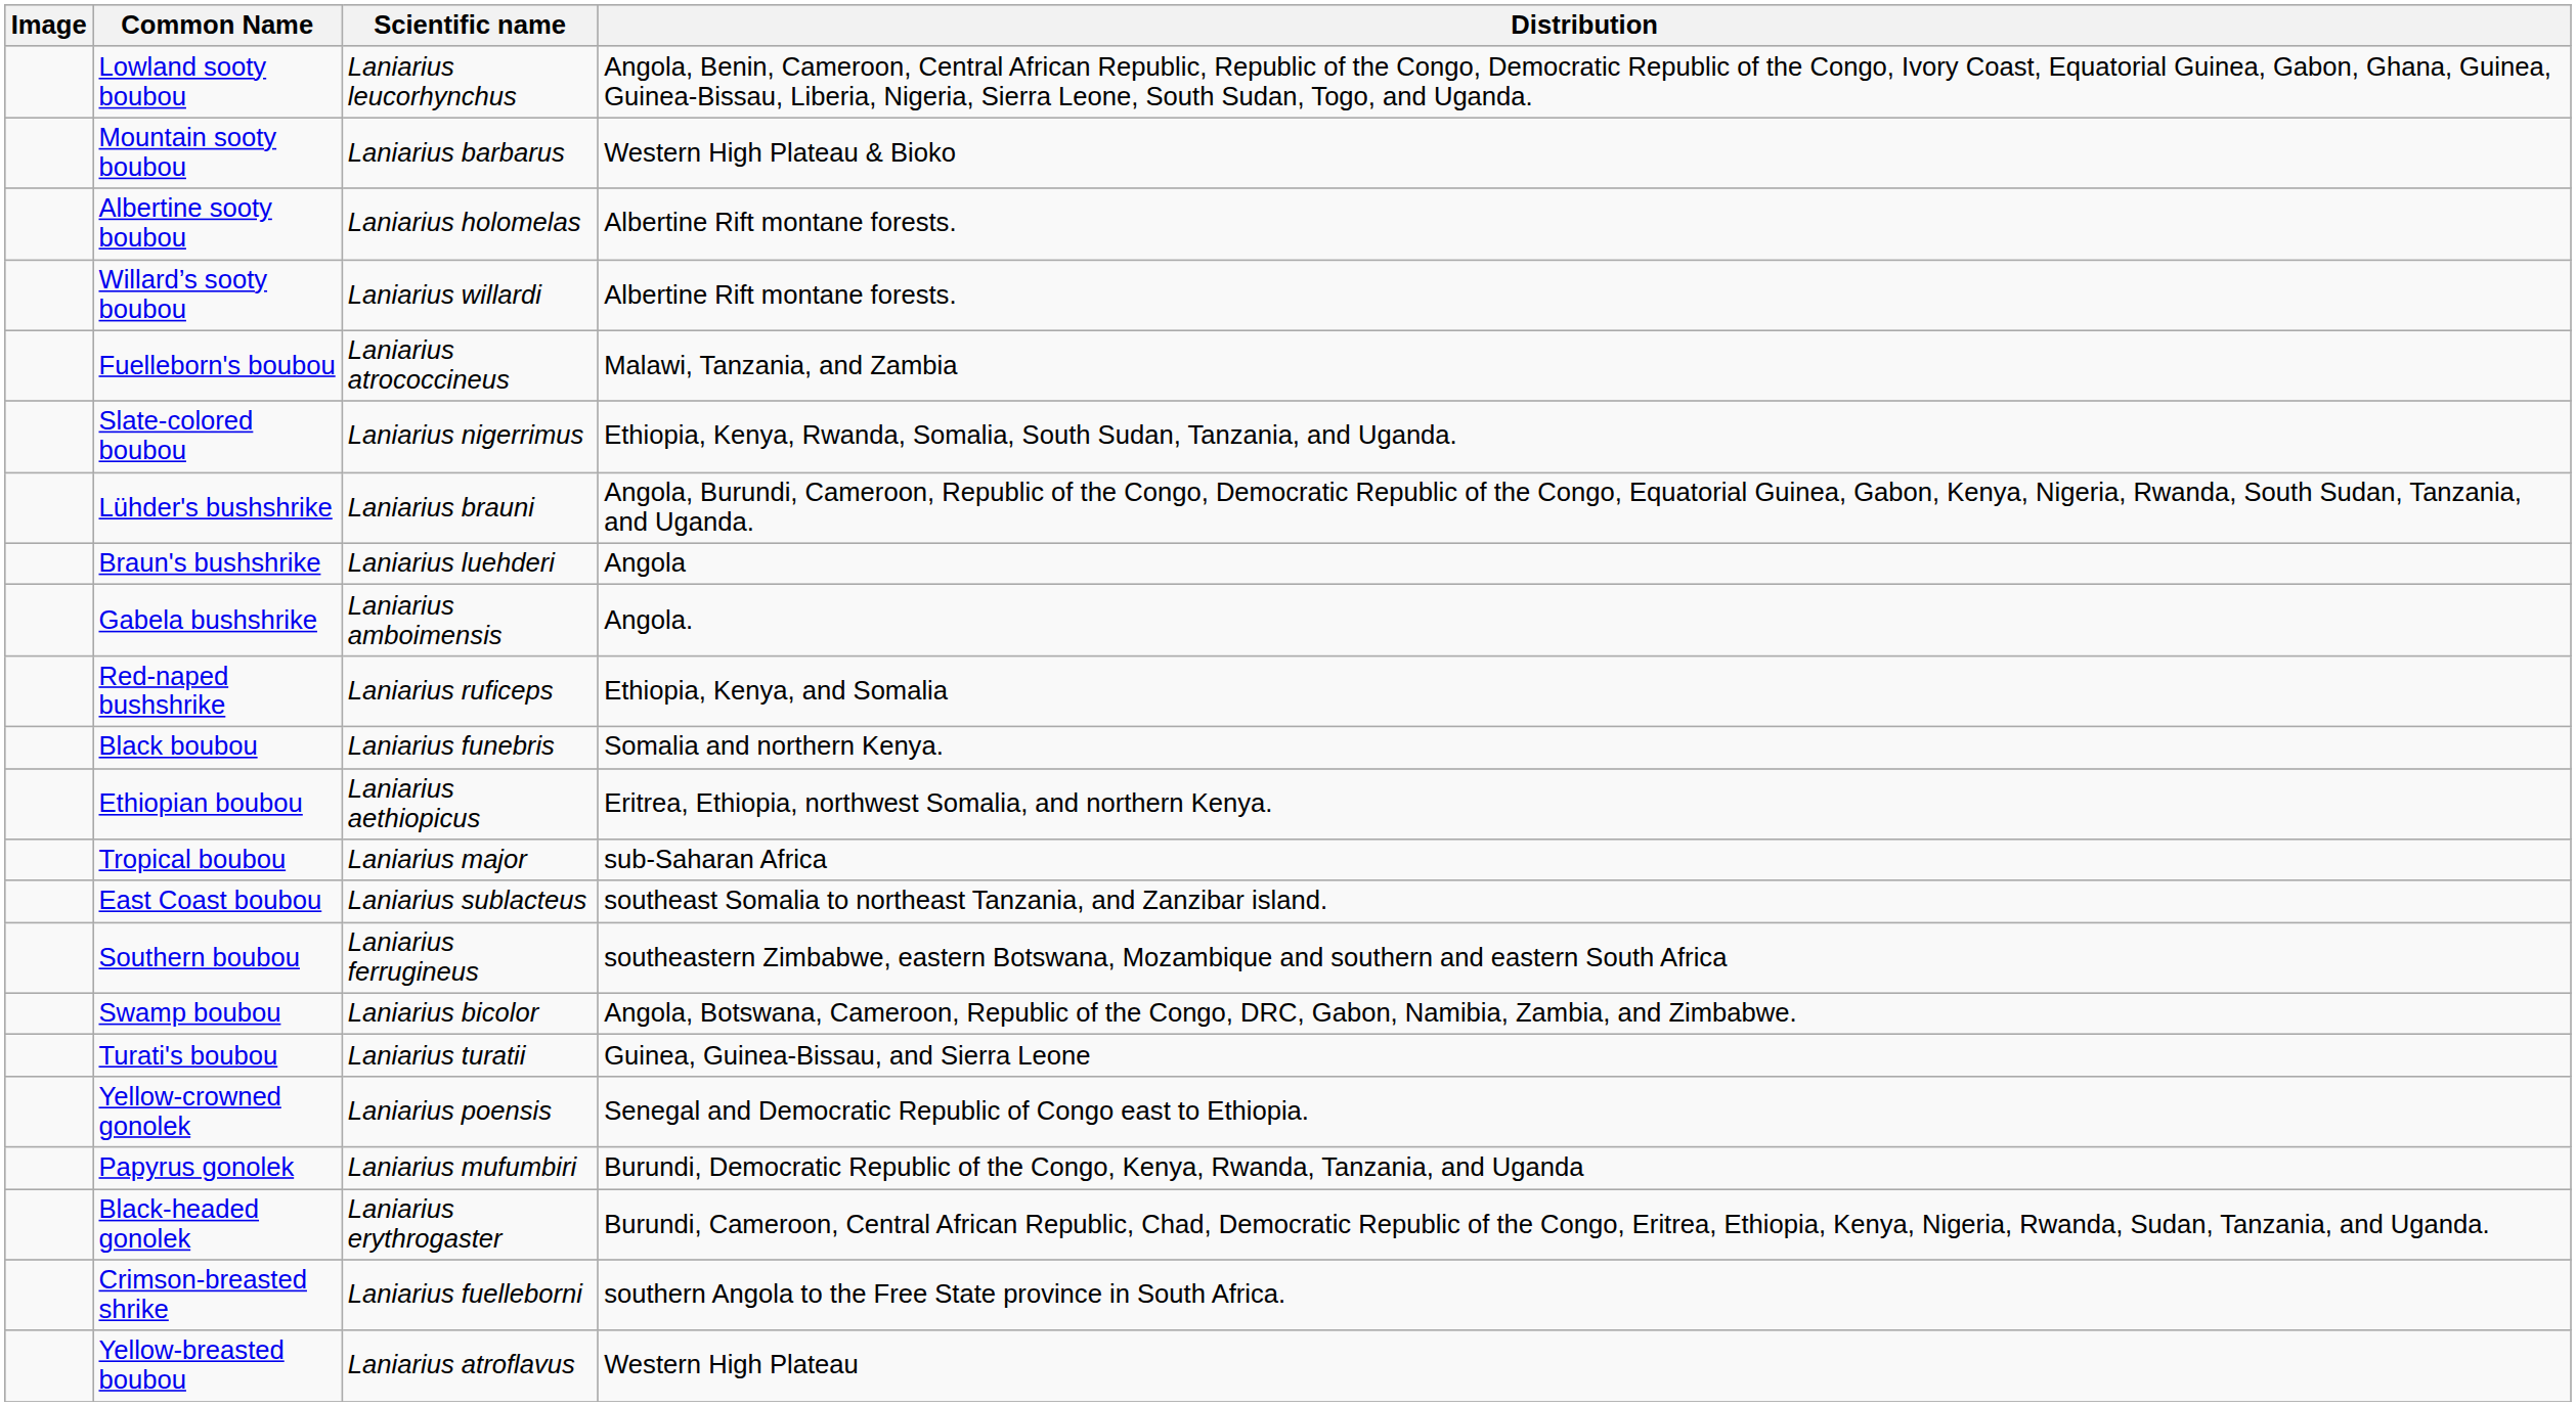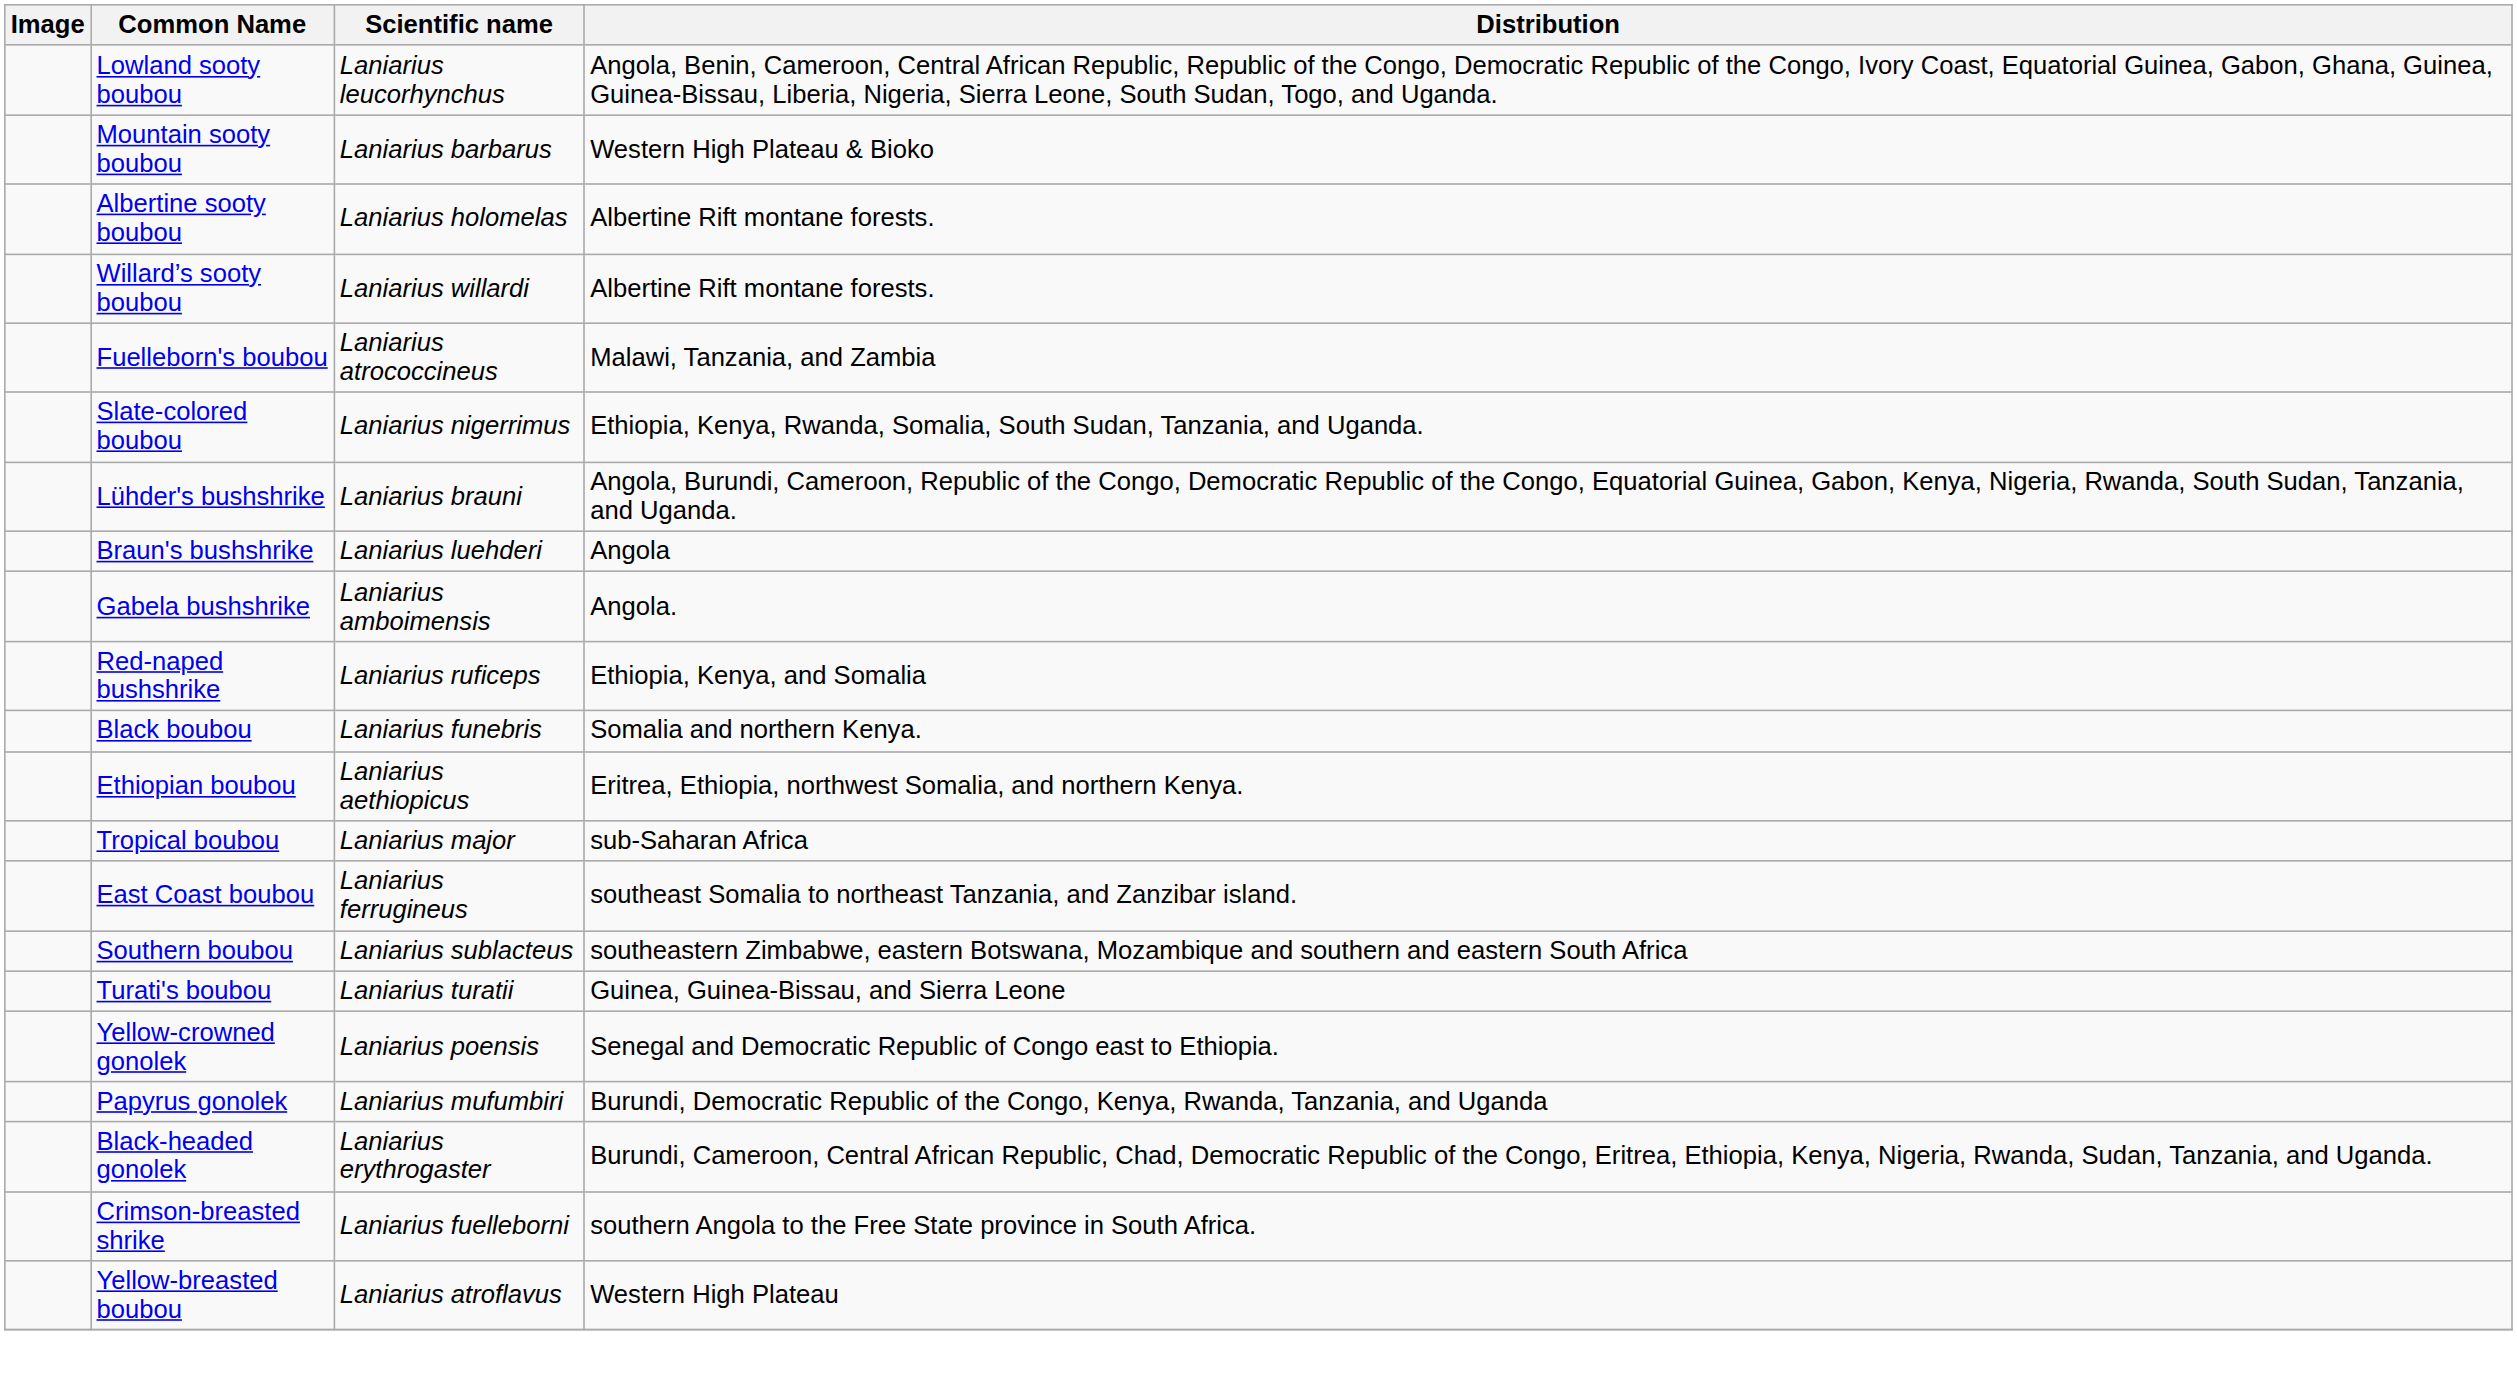 <table class="wikitable">
 <tr>
 <th>Image</th>
 <th>Common Name</th>
 <th>Scientific name</th>
 <th>Distribution</th>
 </tr>
 <tr>
 <td></td>
 <td><a href='#'>Lowland sooty boubou</a></td>
 <td><em>Laniarius leucorhynchus</em></td>
 <td>Angola, Benin, Cameroon, Central African Republic, Republic of the Congo, Democratic Republic of the Congo, Ivory Coast, Equatorial Guinea, Gabon, Ghana, Guinea, Guinea-Bissau, Liberia, Nigeria, Sierra Leone, South Sudan, Togo, and Uganda.</td>
 </tr>
 <tr>
 <td></td>
 <td><a href='#'>Mountain sooty boubou</a></td>
 <td><em>Laniarius barbarus</em></td>
 <td>Western High Plateau & Bioko</td>
 </tr>
 <tr>
 <td></td>
 <td><a href='#'>Albertine sooty boubou</a></td>
 <td><em>Laniarius holomelas</em></td>
 <td>Albertine Rift montane forests.</td>
 </tr>
 <tr>
 <td></td>
 <td><a href='#'>Willard’s sooty boubou</a></td>
 <td><em>Laniarius willardi</em></td>
 <td>Albertine Rift montane forests.</td>
 </tr>
 <tr>
 <td></td>
 <td><a href='#'>Fuelleborn's boubou</a></td>
 <td><em>Laniarius atrococcineus</em></td>
 <td>Malawi, Tanzania, and Zambia</td>
 </tr>
 <tr>
 <td></td>
 <td><a href='#'>Slate-colored boubou</a></td>
 <td><em>Laniarius nigerrimus</em></td>
 <td>Ethiopia, Kenya, Rwanda, Somalia, South Sudan, Tanzania, and Uganda.</td>
 </tr>
 <tr>
 <td></td>
 <td><a href='#'>Lühder's bushshrike</a></td>
 <td><em>Laniarius brauni</em></td>
 <td>Angola, Burundi, Cameroon, Republic of the Congo, Democratic Republic of the Congo, Equatorial Guinea, Gabon, Kenya, Nigeria, Rwanda, South Sudan, Tanzania, and Uganda.</td>
 </tr>
 <tr>
 <td></td>
 <td><a href='#'>Braun's bushshrike</a></td>
 <td><em>Laniarius luehderi</em></td>
 <td>Angola</td>
 </tr>
 <tr>
 <td></td>
 <td><a href='#'>Gabela bushshrike</a></td>
 <td><em>Laniarius amboimensis</em></td>
 <td>Angola.</td>
 </tr>
 <tr>
 <td></td>
 <td><a href='#'>Red-naped bushshrike</a></td>
 <td><em>Laniarius ruficeps</em></td>
 <td>Ethiopia, Kenya, and Somalia</td>
 </tr>
 <tr>
 <td></td>
 <td><a href='#'>Black boubou</a></td>
 <td><em>Laniarius funebris</em></td>
 <td>Somalia and northern Kenya.</td>
 </tr>
 <tr>
 <td></td>
 <td><a href='#'>Ethiopian boubou</a></td>
 <td><em>Laniarius aethiopicus</em></td>
 <td>Eritrea, Ethiopia, northwest Somalia, and northern Kenya.</td>
 </tr>
 <tr>
 <td></td>
 <td><a href='#'>Tropical boubou</a></td>
 <td><em>Laniarius major</em></td>
 <td>sub-Saharan Africa</td>
 </tr>
 <tr>
 <td></td>
 <td><a href='#'>East Coast boubou</a></td>
-<td><em>Laniarius sublacteus</em></td>
+<td><em>Laniarius ferrugineus</em></td>
 <td>southeast Somalia to northeast Tanzania, and Zanzibar island.</td>
 </tr>
 <tr>
 <td></td>
 <td><a href='#'>Southern boubou</a></td>
-<td><em>Laniarius ferrugineus</em></td>
+<td><em>Laniarius sublacteus</em></td>
 <td>southeastern Zimbabwe, eastern Botswana, Mozambique and southern and eastern South Africa</td>
-</tr>
-<tr>
-<td></td>
-<td><a href='#'>Swamp boubou</a></td>
-<td><em>Laniarius bicolor</em></td>
-<td>Angola, Botswana, Cameroon, Republic of the Congo, DRC, Gabon, Namibia, Zambia, and Zimbabwe.</td>
 </tr>
 <tr>
 <td></td>
 <td><a href='#'>Turati's boubou</a></td>
 <td><em>Laniarius turatii</em></td>
 <td>Guinea, Guinea-Bissau, and Sierra Leone</td>
 </tr>
 <tr>
 <td></td>
 <td><a href='#'>Yellow-crowned gonolek</a></td>
 <td><em>Laniarius poensis</em></td>
 <td>Senegal and Democratic Republic of Congo east to Ethiopia.</td>
 </tr>
 <tr>
 <td></td>
 <td><a href='#'>Papyrus gonolek</a></td>
 <td><em>Laniarius mufumbiri</em></td>
 <td>Burundi, Democratic Republic of the Congo, Kenya, Rwanda, Tanzania, and Uganda</td>
 </tr>
 <tr>
 <td></td>
 <td><a href='#'>Black-headed gonolek</a></td>
 <td><em>Laniarius erythrogaster</em></td>
 <td>Burundi, Cameroon, Central African Republic, Chad, Democratic Republic of the Congo, Eritrea, Ethiopia, Kenya, Nigeria, Rwanda, Sudan, Tanzania, and Uganda.</td>
 </tr>
 <tr>
 <td></td>
 <td><a href='#'>Crimson-breasted shrike</a></td>
 <td><em>Laniarius fuelleborni</em></td>
 <td>southern Angola to the Free State province in South Africa.</td>
 </tr>
 <tr>
 <td></td>
 <td><a href='#'>Yellow-breasted boubou</a></td>
 <td><em>Laniarius atroflavus</em></td>
 <td>Western High Plateau</td>
 </tr>
 <tr>
 </tr>
 </table>
